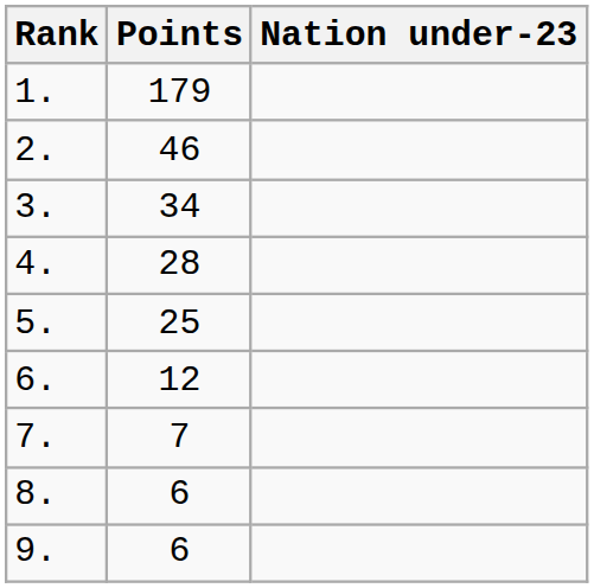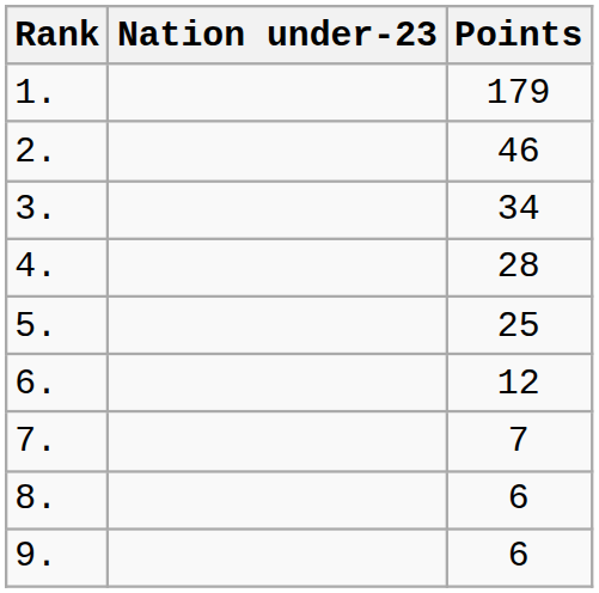 <table class="wikitable sortable">
 <tr>
 <th>Rank</th>
+<th>Nation under-23</th>
 <th>Points</th>
-<th>Nation under-23</th>
 </tr>
 <tr>
 <td>1.</td>
+<td></td>
 <td align=center>179</td>
-<td></td>
 </tr>
 <tr>
 <td>2.</td>
+<td></td>
 <td align=center>46</td>
-<td></td>
 </tr>
 <tr>
 <td>3.</td>
+<td></td>
 <td align=center>34</td>
-<td></td>
 </tr>
 <tr>
 <td>4.</td>
+<td></td>
 <td align=center>28</td>
-<td></td>
 </tr>
 <tr>
 <td>5.</td>
+<td></td>
 <td align=center>25</td>
-<td></td>
 </tr>
 <tr>
 <td>6.</td>
+<td></td>
 <td align=center>12</td>
-<td></td>
 </tr>
 <tr>
 <td>7.</td>
+<td></td>
 <td align=center>7</td>
-<td></td>
 </tr>
 <tr>
 <td>8.</td>
+<td></td>
 <td align=center>6</td>
-<td></td>
 </tr>
 <tr>
 <td>9.</td>
+<td></td>
 <td align=center>6</td>
-<td></td>
 </tr>
 </table>
